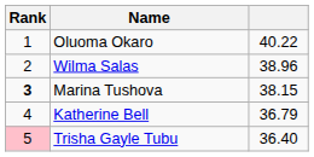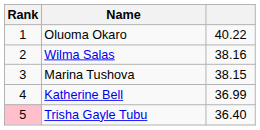 <table class="wikitable" style="font-size:90%">
 <tr>
 <th width=30>Rank</th>
 <th width=180>Name</th>
 <th width=50></th>
 </tr>
 <tr>
 <td style="text-align:center">1</td>
 <td> Oluoma Okaro</td>
 <td style="text-align:center">40.22</td>
 </tr>
 <tr>
 <td style="text-align:center">2</td>
 <td> <a href='#'>Wilma Salas</a></td>
-<td style="text-align:center">38.96</td>
+<td style="text-align:center">38.16</td>
 </tr>
 <tr>
-<td style="text-align:center"><strong>3</strong></td>
+<td style="text-align:center">3</td>
 <td> Marina Tushova</td>
 <td style="text-align:center">38.15</td>
 </tr>
 <tr>
 <td style="text-align:center">4</td>
 <td> <a href='#'>Katherine Bell</a></td>
-<td style="text-align:center">36.79</td>
+<td style="text-align:center">36.99</td>
 </tr>
 <tr>
 <td style="background: pink; text-align:center">5</td>
 <td> <a href='#'>Trisha Gayle Tubu</a></td>
 <td style="text-align:center">36.40</td>
 </tr>
 </table>
